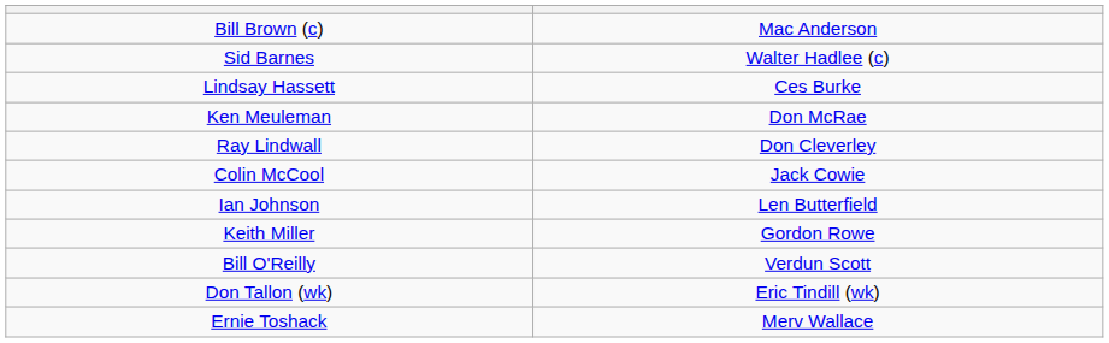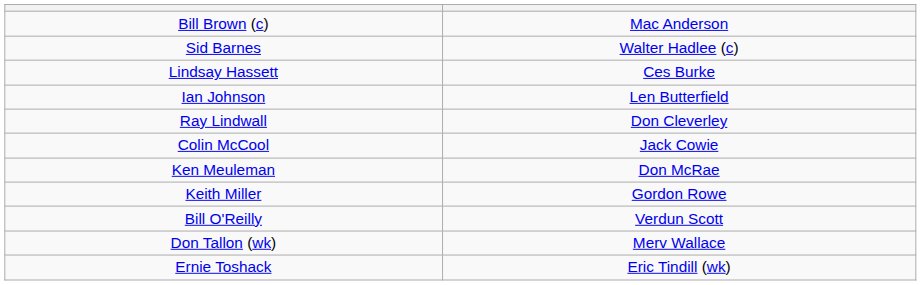 <table class="wikitable" style="text-align:center; width:60%; margin:auto">
 <tr>
 <th></th>
 <th></th>
 </tr>
 <tr>
 <td><a href='#'>Bill Brown</a> (<a href='#'>c</a>)</td>
 <td><a href='#'>Mac Anderson</a></td>
 </tr>
 <tr>
 <td><a href='#'>Sid Barnes</a></td>
 <td><a href='#'>Walter Hadlee</a> (<a href='#'>c</a>)</td>
 </tr>
 <tr>
 <td><a href='#'>Lindsay Hassett</a></td>
 <td><a href='#'>Ces Burke</a></td>
 </tr>
 <tr>
-<td><a href='#'>Ken Meuleman</a></td>
-<td><a href='#'>Don McRae</a></td>
+<td><a href='#'>Ian Johnson</a></td>
+<td><a href='#'>Len Butterfield</a></td>
 </tr>
 <tr>
 <td><a href='#'>Ray Lindwall</a></td>
 <td><a href='#'>Don Cleverley</a></td>
 </tr>
 <tr>
 <td><a href='#'>Colin McCool</a></td>
 <td><a href='#'>Jack Cowie</a></td>
 </tr>
 <tr>
-<td><a href='#'>Ian Johnson</a></td>
-<td><a href='#'>Len Butterfield</a></td>
+<td><a href='#'>Ken Meuleman</a></td>
+<td><a href='#'>Don McRae</a></td>
 </tr>
 <tr>
 <td><a href='#'>Keith Miller</a></td>
 <td><a href='#'>Gordon Rowe</a></td>
 </tr>
 <tr>
 <td><a href='#'>Bill O'Reilly</a></td>
 <td><a href='#'>Verdun Scott</a></td>
 </tr>
 <tr>
 <td><a href='#'>Don Tallon</a> (<a href='#'>wk</a>)</td>
-<td><a href='#'>Eric Tindill</a> (<a href='#'>wk</a>)</td>
+<td><a href='#'>Merv Wallace</a></td>
 </tr>
 <tr>
 <td><a href='#'>Ernie Toshack</a></td>
-<td><a href='#'>Merv Wallace</a></td>
+<td><a href='#'>Eric Tindill</a> (<a href='#'>wk</a>)</td>
 </tr>
 </table>
